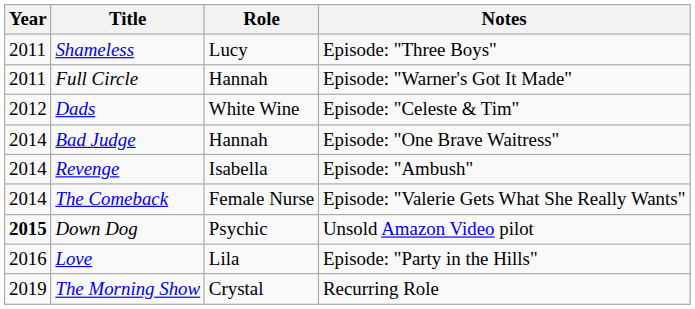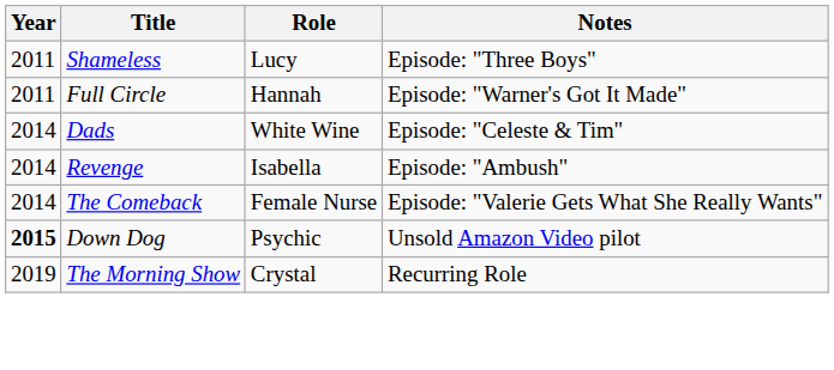 <table class="wikitable sortable">
 <tr>
 <th>Year</th>
 <th>Title</th>
 <th>Role</th>
 <th class="unsortable">Notes</th>
 </tr>
 <tr>
 <td>2011</td>
 <td><em><a href='#'>Shameless</a></em></td>
 <td>Lucy</td>
 <td>Episode: "Three Boys"</td>
 </tr>
 <tr>
 <td>2011</td>
 <td><em>Full Circle</em></td>
 <td>Hannah</td>
 <td>Episode: "Warner's Got It Made"</td>
 </tr>
 <tr>
-<td>2012</td>
+<td>2014</td>
 <td><em><a href='#'>Dads</a></em></td>
 <td>White Wine</td>
 <td>Episode: "Celeste & Tim"</td>
-</tr>
-<tr>
-<td>2014</td>
-<td><em><a href='#'>Bad Judge</a></em></td>
-<td>Hannah</td>
-<td>Episode: "One Brave Waitress"</td>
 </tr>
 <tr>
 <td>2014</td>
 <td><em><a href='#'>Revenge</a></em></td>
 <td>Isabella</td>
 <td>Episode: "Ambush"</td>
 </tr>
 <tr>
 <td>2014</td>
 <td><em><a href='#'>The Comeback</a></em></td>
 <td>Female Nurse</td>
 <td>Episode: "Valerie Gets What She Really Wants"</td>
 </tr>
 <tr>
 <td><strong>2015</strong></td>
 <td><em>Down Dog</em></td>
 <td>Psychic</td>
 <td>Unsold <a href='#'>Amazon Video</a> pilot</td>
 </tr>
 <tr>
-<td>2016</td>
-<td><em><a href='#'>Love</a></em></td>
-<td>Lila</td>
-<td>Episode: "Party in the Hills"</td>
-</tr>
-<tr>
 <td>2019</td>
 <td><em><a href='#'>The Morning Show</a></em></td>
 <td>Crystal</td>
 <td>Recurring Role</td>
 </tr>
 </table>
